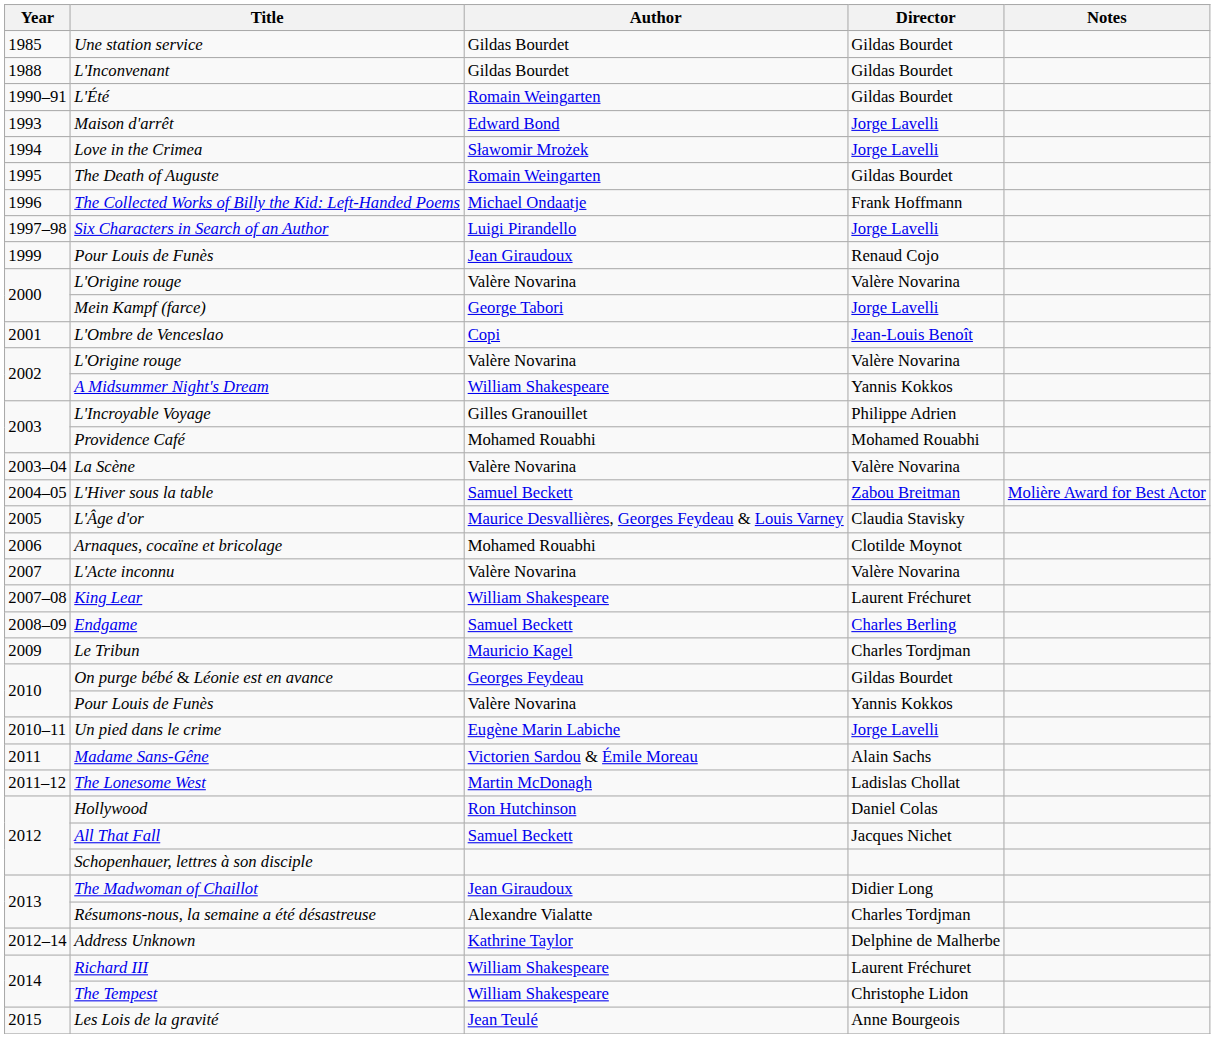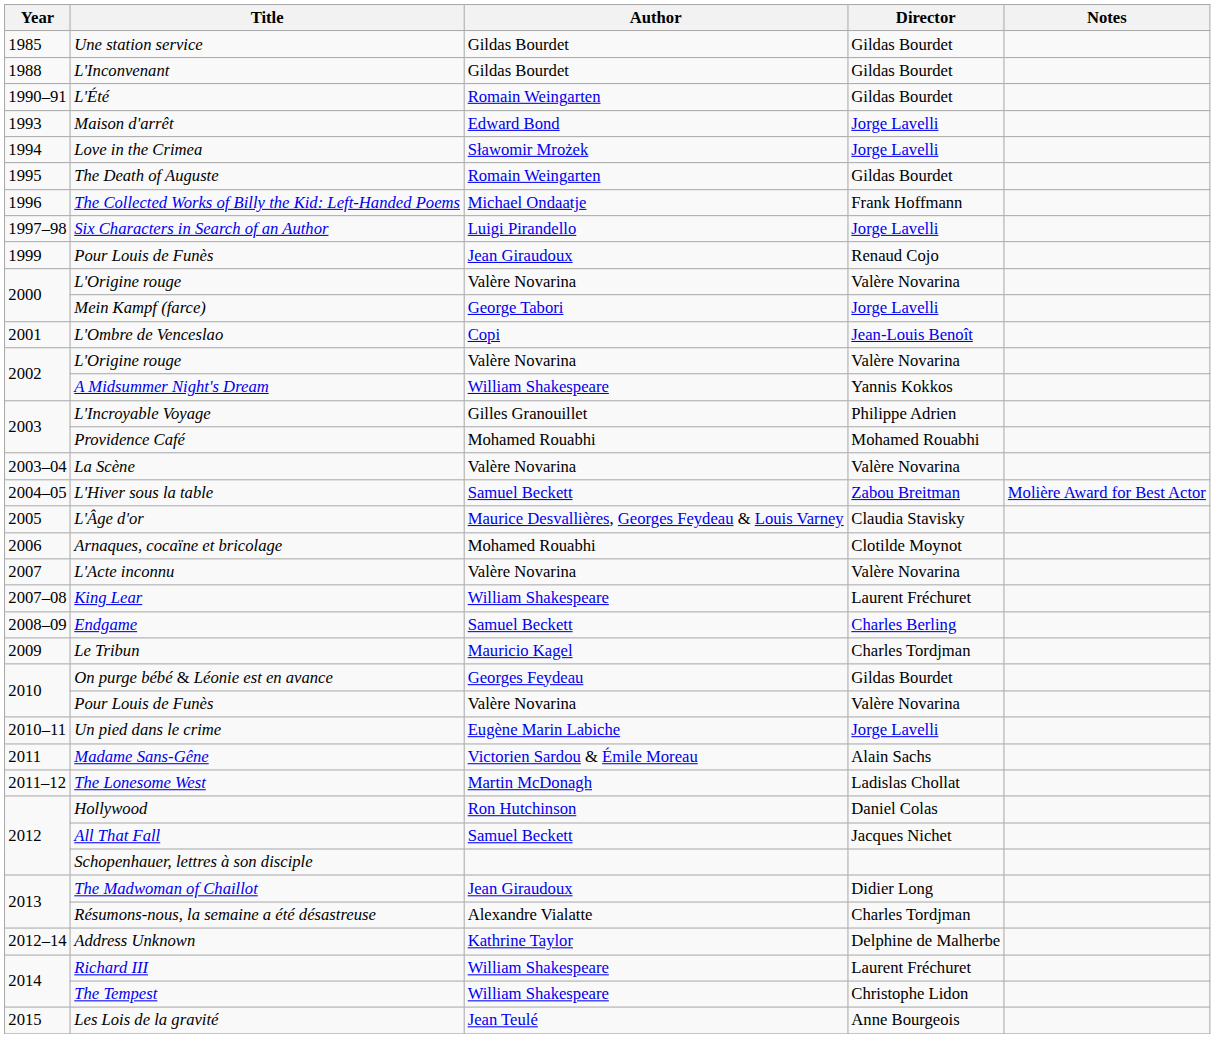 <table class="wikitable">
 <tr>
 <th>Year</th>
 <th>Title</th>
 <th>Author</th>
 <th>Director</th>
 <th>Notes</th>
 </tr>
 <tr>
 <td>1985</td>
 <td><em>Une station service</em></td>
 <td>Gildas Bourdet</td>
 <td>Gildas Bourdet</td>
 <td></td>
 </tr>
 <tr>
 <td>1988</td>
 <td><em>L'Inconvenant</em></td>
 <td>Gildas Bourdet</td>
 <td>Gildas Bourdet</td>
 <td></td>
 </tr>
 <tr>
 <td>1990–91</td>
 <td><em>L'Été</em></td>
 <td><a href='#'>Romain Weingarten</a></td>
 <td>Gildas Bourdet</td>
 <td></td>
 </tr>
 <tr>
 <td>1993</td>
 <td><em>Maison d'arrêt</em></td>
 <td><a href='#'>Edward Bond</a></td>
 <td><a href='#'>Jorge Lavelli</a></td>
 <td></td>
 </tr>
 <tr>
 <td>1994</td>
 <td><em>Love in the Crimea</em></td>
 <td><a href='#'>Sławomir Mrożek</a></td>
 <td><a href='#'>Jorge Lavelli</a></td>
 <td></td>
 </tr>
 <tr>
 <td>1995</td>
 <td><em>The Death of Auguste</em></td>
 <td><a href='#'>Romain Weingarten</a></td>
 <td>Gildas Bourdet</td>
 <td></td>
 </tr>
 <tr>
 <td>1996</td>
 <td><em><a href='#'>The Collected Works of Billy the Kid: Left-Handed Poems</a></em></td>
 <td><a href='#'>Michael Ondaatje</a></td>
 <td>Frank Hoffmann</td>
 <td></td>
 </tr>
 <tr>
 <td>1997–98</td>
 <td><em><a href='#'>Six Characters in Search of an Author</a></em></td>
 <td><a href='#'>Luigi Pirandello</a></td>
 <td><a href='#'>Jorge Lavelli</a></td>
 <td></td>
 </tr>
 <tr>
 <td>1999</td>
 <td><em>Pour Louis de Funès</em></td>
 <td><a href='#'>Jean Giraudoux</a></td>
 <td>Renaud Cojo</td>
 <td></td>
 </tr>
 <tr>
 <td rowspan=2>2000</td>
 <td><em>L'Origine rouge</em></td>
 <td>Valère Novarina</td>
 <td>Valère Novarina</td>
 <td></td>
 </tr>
 <tr>
 <td><em>Mein Kampf (farce)</em></td>
 <td><a href='#'>George Tabori</a></td>
 <td><a href='#'>Jorge Lavelli</a></td>
 <td></td>
 </tr>
 <tr>
 <td>2001</td>
 <td><em>L'Ombre de Venceslao</em></td>
 <td><a href='#'>Copi</a></td>
 <td><a href='#'>Jean-Louis Benoît</a></td>
 <td></td>
 </tr>
 <tr>
 <td rowspan=2>2002</td>
 <td><em>L'Origine rouge</em></td>
 <td>Valère Novarina</td>
 <td>Valère Novarina</td>
 <td></td>
 </tr>
 <tr>
 <td><em><a href='#'>A Midsummer Night's Dream</a></em></td>
 <td><a href='#'>William Shakespeare</a></td>
 <td>Yannis Kokkos</td>
 <td></td>
 </tr>
 <tr>
 <td rowspan=2>2003</td>
 <td><em>L'Incroyable Voyage</em></td>
 <td>Gilles Granouillet</td>
 <td>Philippe Adrien</td>
 <td></td>
 </tr>
 <tr>
 <td><em>Providence Café</em></td>
 <td>Mohamed Rouabhi</td>
 <td>Mohamed Rouabhi</td>
 <td></td>
 </tr>
 <tr>
 <td>2003–04</td>
 <td><em>La Scène</em></td>
 <td>Valère Novarina</td>
 <td>Valère Novarina</td>
 <td></td>
 </tr>
 <tr>
 <td>2004–05</td>
 <td><em>L'Hiver sous la table</em></td>
 <td><a href='#'>Samuel Beckett</a></td>
 <td><a href='#'>Zabou Breitman</a></td>
 <td><a href='#'>Molière Award for Best Actor</a></td>
 </tr>
 <tr>
 <td>2005</td>
 <td><em>L'Âge d'or</em></td>
 <td><a href='#'>Maurice Desvallières</a>, <a href='#'>Georges Feydeau</a> & <a href='#'>Louis Varney</a></td>
 <td>Claudia Stavisky</td>
 <td></td>
 </tr>
 <tr>
 <td>2006</td>
 <td><em>Arnaques, cocaïne et bricolage</em></td>
 <td>Mohamed Rouabhi</td>
 <td>Clotilde Moynot</td>
 <td></td>
 </tr>
 <tr>
 <td>2007</td>
 <td><em>L'Acte inconnu</em></td>
 <td>Valère Novarina</td>
 <td>Valère Novarina</td>
 <td></td>
 </tr>
 <tr>
 <td>2007–08</td>
 <td><em><a href='#'>King Lear</a></em></td>
 <td><a href='#'>William Shakespeare</a></td>
 <td>Laurent Fréchuret</td>
 <td></td>
 </tr>
 <tr>
 <td>2008–09</td>
 <td><em><a href='#'>Endgame</a></em></td>
 <td><a href='#'>Samuel Beckett</a></td>
 <td><a href='#'>Charles Berling</a></td>
 <td></td>
 </tr>
 <tr>
 <td>2009</td>
 <td><em>Le Tribun</em></td>
 <td><a href='#'>Mauricio Kagel</a></td>
 <td>Charles Tordjman</td>
 <td></td>
 </tr>
 <tr>
 <td rowspan=2>2010</td>
 <td><em>On purge bébé</em> & <em>Léonie est en avance</em></td>
 <td><a href='#'>Georges Feydeau</a></td>
 <td>Gildas Bourdet</td>
 <td></td>
 </tr>
 <tr>
 <td><em>Pour Louis de Funès</em></td>
 <td>Valère Novarina</td>
-<td>Yannis Kokkos</td>
+<td>Valère Novarina</td>
 <td></td>
 </tr>
 <tr>
 <td>2010–11</td>
 <td><em>Un pied dans le crime</em></td>
 <td><a href='#'>Eugène Marin Labiche</a></td>
 <td><a href='#'>Jorge Lavelli</a></td>
 <td></td>
 </tr>
 <tr>
 <td>2011</td>
 <td><em><a href='#'>Madame Sans-Gêne</a></em></td>
 <td><a href='#'>Victorien Sardou</a> & <a href='#'>Émile Moreau</a></td>
 <td>Alain Sachs</td>
 <td></td>
 </tr>
 <tr>
 <td>2011–12</td>
 <td><em><a href='#'>The Lonesome West</a></em></td>
 <td><a href='#'>Martin McDonagh</a></td>
 <td>Ladislas Chollat</td>
 <td></td>
 </tr>
 <tr>
 <td rowspan=3>2012</td>
 <td><em>Hollywood</em></td>
 <td><a href='#'>Ron Hutchinson</a></td>
 <td>Daniel Colas</td>
 <td></td>
 </tr>
 <tr>
 <td><em><a href='#'>All That Fall</a></em></td>
 <td><a href='#'>Samuel Beckett</a></td>
 <td>Jacques Nichet</td>
 <td></td>
 </tr>
 <tr>
 <td><em>Schopenhauer, lettres à son disciple</em></td>
 <td></td>
 <td></td>
 <td></td>
 </tr>
 <tr>
 <td rowspan=2>2013</td>
 <td><em><a href='#'>The Madwoman of Chaillot</a></em></td>
 <td><a href='#'>Jean Giraudoux</a></td>
 <td>Didier Long</td>
 <td></td>
 </tr>
 <tr>
 <td><em>Résumons-nous, la semaine a été désastreuse</em></td>
 <td>Alexandre Vialatte</td>
 <td>Charles Tordjman</td>
 <td></td>
 </tr>
 <tr>
 <td>2012–14</td>
 <td><em>Address Unknown</em></td>
 <td><a href='#'>Kathrine Taylor</a></td>
 <td>Delphine de Malherbe</td>
 <td></td>
 </tr>
 <tr>
 <td rowspan=2>2014</td>
 <td><em><a href='#'>Richard III</a></em></td>
 <td><a href='#'>William Shakespeare</a></td>
 <td>Laurent Fréchuret</td>
 <td></td>
 </tr>
 <tr>
 <td><em><a href='#'>The Tempest</a></em></td>
 <td><a href='#'>William Shakespeare</a></td>
 <td>Christophe Lidon</td>
 <td></td>
 </tr>
 <tr>
 <td>2015</td>
 <td><em>Les Lois de la gravité</em></td>
 <td><a href='#'>Jean Teulé</a></td>
 <td>Anne Bourgeois</td>
 <td></td>
 </tr>
 <tr>
 </tr>
 </table>
